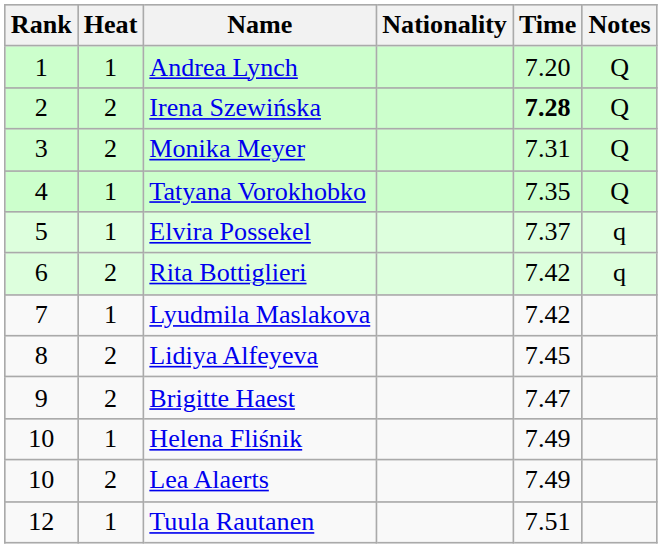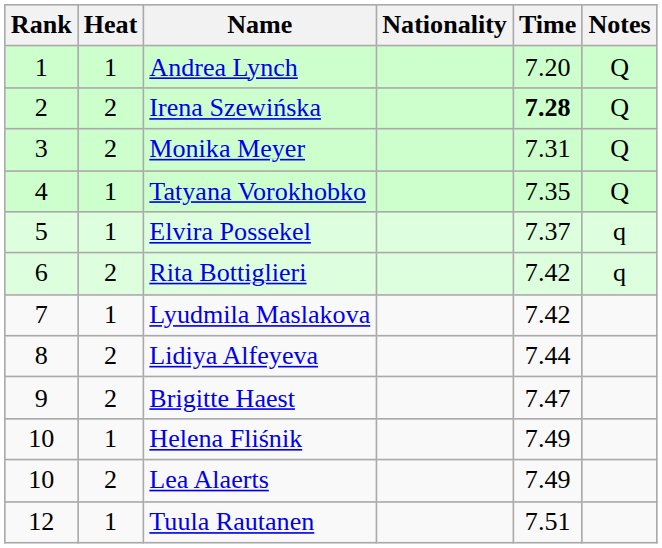 <table class="wikitable sortable" style="text-align:center">
 <tr>
 <th>Rank</th>
 <th>Heat</th>
 <th>Name</th>
 <th>Nationality</th>
 <th>Time</th>
 <th>Notes</th>
 </tr>
 <tr bgcolor=ccffcc>
 <td>1</td>
 <td>1</td>
 <td align="left"><a href='#'>Andrea Lynch</a></td>
 <td align=left></td>
 <td>7.20</td>
 <td>Q</td>
 </tr>
 <tr bgcolor=ccffcc>
 <td>2</td>
 <td>2</td>
 <td align="left"><a href='#'>Irena Szewińska</a></td>
 <td align=left></td>
 <td><strong>7.28</strong></td>
 <td>Q</td>
 </tr>
 <tr bgcolor=ccffcc>
 <td>3</td>
 <td>2</td>
 <td align="left"><a href='#'>Monika Meyer</a></td>
 <td align=left></td>
 <td>7.31</td>
 <td>Q</td>
 </tr>
 <tr bgcolor=ccffcc>
 <td>4</td>
 <td>1</td>
 <td align="left"><a href='#'>Tatyana Vorokhobko</a></td>
 <td align=left></td>
 <td>7.35</td>
 <td>Q</td>
 </tr>
 <tr bgcolor=ddffdd>
 <td>5</td>
 <td>1</td>
 <td align="left"><a href='#'>Elvira Possekel</a></td>
 <td align=left></td>
 <td>7.37</td>
 <td>q</td>
 </tr>
 <tr bgcolor=ddffdd>
 <td>6</td>
 <td>2</td>
 <td align="left"><a href='#'>Rita Bottiglieri</a></td>
 <td align=left></td>
 <td>7.42</td>
 <td>q</td>
 </tr>
 <tr>
 <td>7</td>
 <td>1</td>
 <td align="left"><a href='#'>Lyudmila Maslakova</a></td>
 <td align=left></td>
 <td>7.42</td>
 <td></td>
 </tr>
 <tr>
 <td>8</td>
 <td>2</td>
 <td align="left"><a href='#'>Lidiya Alfeyeva</a></td>
 <td align=left></td>
-<td>7.45</td>
+<td>7.44</td>
 <td></td>
 </tr>
 <tr>
 <td>9</td>
 <td>2</td>
 <td align="left"><a href='#'>Brigitte Haest</a></td>
 <td align=left></td>
 <td>7.47</td>
 <td></td>
 </tr>
 <tr>
 <td>10</td>
 <td>1</td>
 <td align="left"><a href='#'>Helena Fliśnik</a></td>
 <td align=left></td>
 <td>7.49</td>
 <td></td>
 </tr>
 <tr>
 <td>10</td>
 <td>2</td>
 <td align="left"><a href='#'>Lea Alaerts</a></td>
 <td align=left></td>
 <td>7.49</td>
 <td></td>
 </tr>
 <tr>
 <td>12</td>
 <td>1</td>
 <td align="left"><a href='#'>Tuula Rautanen</a></td>
 <td align=left></td>
 <td>7.51</td>
 <td></td>
 </tr>
 </table>
